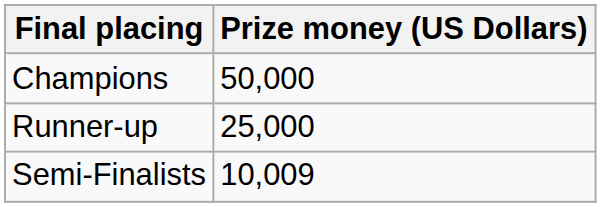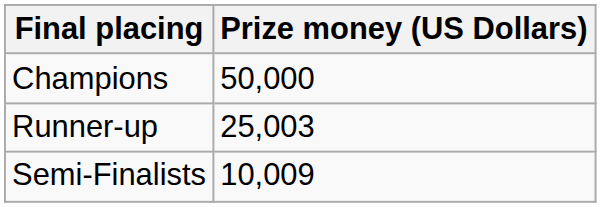 <table class="wikitable">
 <tr>
 <th>Final placing</th>
 <th>Prize money (US Dollars)</th>
 </tr>
 <tr>
 <td>Champions</td>
 <td>50,000</td>
 </tr>
 <tr>
 <td>Runner-up</td>
-<td>25,000</td>
+<td>25,003</td>
 </tr>
 <tr>
 <td>Semi-Finalists</td>
 <td>10,009</td>
 </tr>
 </table>
